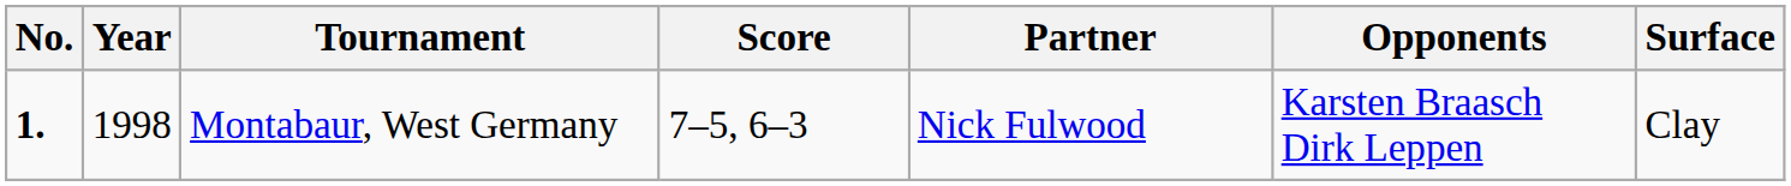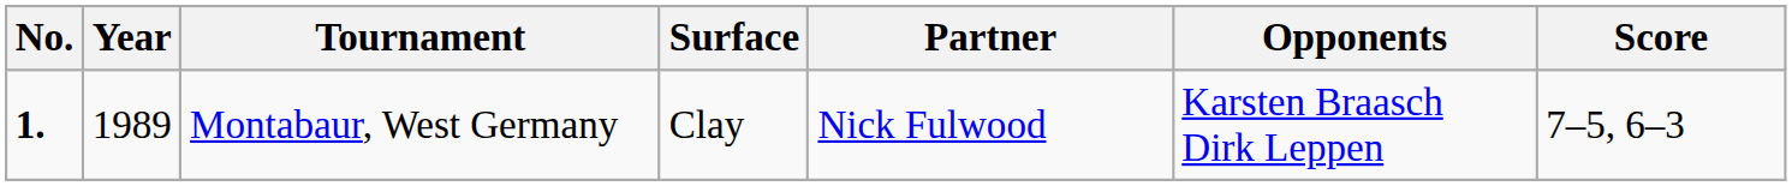 <table class="sortable wikitable" style=font-size:97%>
 <tr>
 <th style="width:20px" class="unsortable">No.</th>
 <th style="width:30px">Year</th>
 <th style="width:180px">Tournament</th>
-<th style="width:90px" class="unsortable">Score</th>
+<th style="width:50px">Surface</th>
 <th style="width:135px">Partner</th>
 <th style="width:135px">Opponents</th>
-<th style="width:50px">Surface</th>
+<th style="width:90px" class="unsortable">Score</th>
 </tr>
 <tr>
 <td><strong>1.</strong></td>
-<td>1998</td>
+<td>1989</td>
 <td><a href='#'>Montabaur</a>, West Germany</td>
-<td>7–5, 6–3</td>
+<td>Clay</td>
 <td> <a href='#'>Nick Fulwood</a></td>
 <td> <a href='#'>Karsten Braasch</a><br> <a href='#'>Dirk Leppen</a></td>
-<td>Clay</td>
+<td>7–5, 6–3</td>
 </tr>
 </table>
